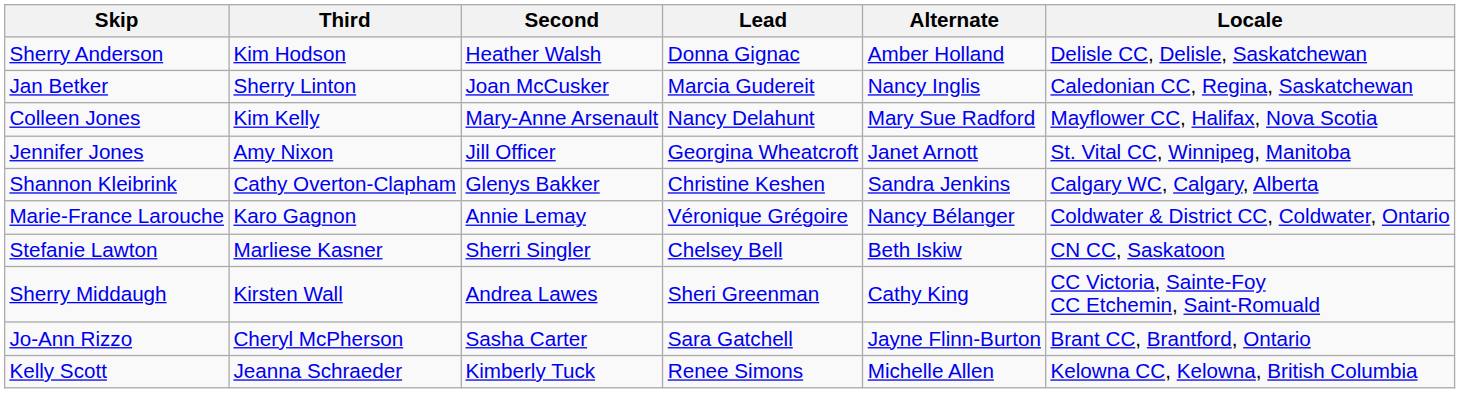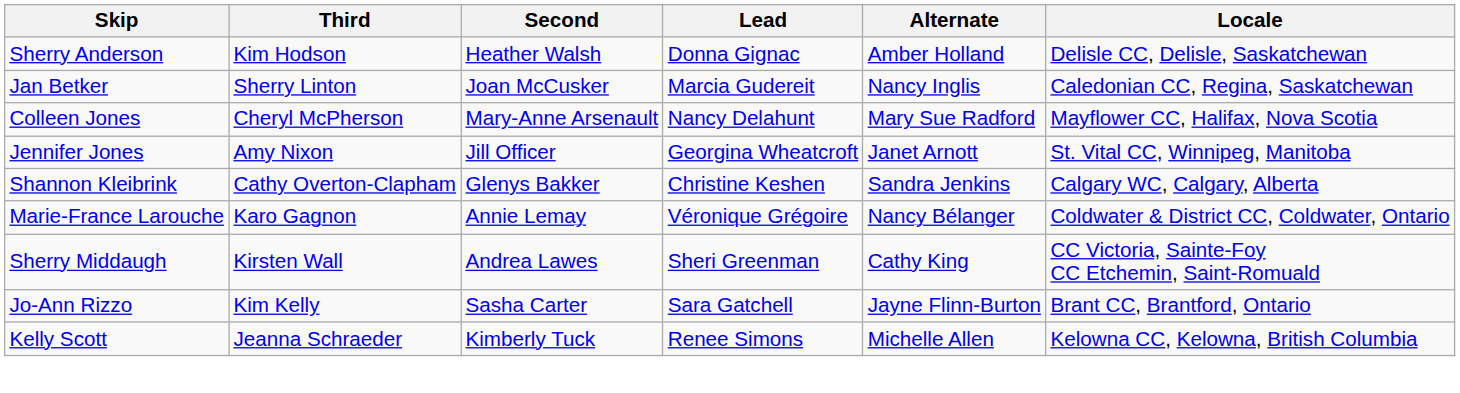 <table class="wikitable">
 <tr>
 <th scope="col">Skip</th>
 <th scope="col">Third</th>
 <th scope="col">Second</th>
 <th scope="col">Lead</th>
 <th scope="col">Alternate</th>
 <th scope="col">Locale</th>
 </tr>
 <tr>
 <td><a href='#'>Sherry Anderson</a></td>
 <td><a href='#'>Kim Hodson</a></td>
 <td><a href='#'>Heather Walsh</a></td>
 <td><a href='#'>Donna Gignac</a></td>
 <td><a href='#'>Amber Holland</a></td>
 <td> <a href='#'>Delisle CC</a>, <a href='#'>Delisle</a>, <a href='#'>Saskatchewan</a></td>
 </tr>
 <tr>
 <td><a href='#'>Jan Betker</a></td>
 <td><a href='#'>Sherry Linton</a></td>
 <td><a href='#'>Joan McCusker</a></td>
 <td><a href='#'>Marcia Gudereit</a></td>
 <td><a href='#'>Nancy Inglis</a></td>
 <td> <a href='#'>Caledonian CC</a>, <a href='#'>Regina</a>, <a href='#'>Saskatchewan</a></td>
 </tr>
 <tr>
 <td><a href='#'>Colleen Jones</a></td>
-<td><a href='#'>Kim Kelly</a></td>
+<td><a href='#'>Cheryl McPherson</a></td>
 <td><a href='#'>Mary-Anne Arsenault</a></td>
 <td><a href='#'>Nancy Delahunt</a></td>
 <td><a href='#'>Mary Sue Radford</a></td>
 <td> <a href='#'>Mayflower CC</a>, <a href='#'>Halifax</a>, <a href='#'>Nova Scotia</a></td>
 </tr>
 <tr>
 <td><a href='#'>Jennifer Jones</a></td>
 <td><a href='#'>Amy Nixon</a></td>
 <td><a href='#'>Jill Officer</a></td>
 <td><a href='#'>Georgina Wheatcroft</a></td>
 <td><a href='#'>Janet Arnott</a></td>
 <td> <a href='#'>St. Vital CC</a>, <a href='#'>Winnipeg</a>, <a href='#'>Manitoba</a></td>
 </tr>
 <tr>
 <td><a href='#'>Shannon Kleibrink</a></td>
 <td><a href='#'>Cathy Overton-Clapham</a></td>
 <td><a href='#'>Glenys Bakker</a></td>
 <td><a href='#'>Christine Keshen</a></td>
 <td><a href='#'>Sandra Jenkins</a></td>
 <td> <a href='#'>Calgary WC</a>, <a href='#'>Calgary</a>, <a href='#'>Alberta</a></td>
 </tr>
 <tr>
 <td><a href='#'>Marie-France Larouche</a></td>
 <td><a href='#'>Karo Gagnon</a></td>
 <td><a href='#'>Annie Lemay</a></td>
 <td><a href='#'>Véronique Grégoire</a></td>
 <td><a href='#'>Nancy Bélanger</a></td>
 <td> <a href='#'>Coldwater & District CC</a>, <a href='#'>Coldwater</a>, <a href='#'>Ontario</a></td>
 </tr>
 <tr>
-<td><a href='#'>Stefanie Lawton</a></td>
-<td><a href='#'>Marliese Kasner</a></td>
-<td><a href='#'>Sherri Singler</a></td>
-<td><a href='#'>Chelsey Bell</a></td>
-<td><a href='#'>Beth Iskiw</a></td>
-<td> <a href='#'>CN CC</a>, <a href='#'>Saskatoon</a></td>
-</tr>
-<tr>
 <td><a href='#'>Sherry Middaugh</a></td>
 <td><a href='#'>Kirsten Wall</a></td>
 <td><a href='#'>Andrea Lawes</a></td>
 <td><a href='#'>Sheri Greenman</a></td>
 <td><a href='#'>Cathy King</a></td>
 <td> <a href='#'>CC Victoria</a>, <a href='#'>Sainte-Foy</a><br> <a href='#'>CC Etchemin</a>, <a href='#'>Saint-Romuald</a></td>
 </tr>
 <tr>
 <td><a href='#'>Jo-Ann Rizzo</a></td>
-<td><a href='#'>Cheryl McPherson</a></td>
+<td><a href='#'>Kim Kelly</a></td>
 <td><a href='#'>Sasha Carter</a></td>
 <td><a href='#'>Sara Gatchell</a></td>
 <td><a href='#'>Jayne Flinn-Burton</a></td>
 <td> <a href='#'>Brant CC</a>, <a href='#'>Brantford</a>, <a href='#'>Ontario</a></td>
 </tr>
 <tr>
 <td><a href='#'>Kelly Scott</a></td>
 <td><a href='#'>Jeanna Schraeder</a></td>
 <td><a href='#'>Kimberly Tuck</a></td>
 <td><a href='#'>Renee Simons</a></td>
 <td><a href='#'>Michelle Allen</a></td>
 <td> <a href='#'>Kelowna CC</a>, <a href='#'>Kelowna</a>, <a href='#'>British Columbia</a></td>
 </tr>
 </table>
